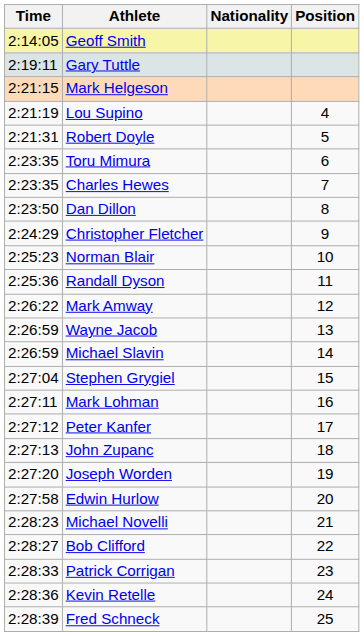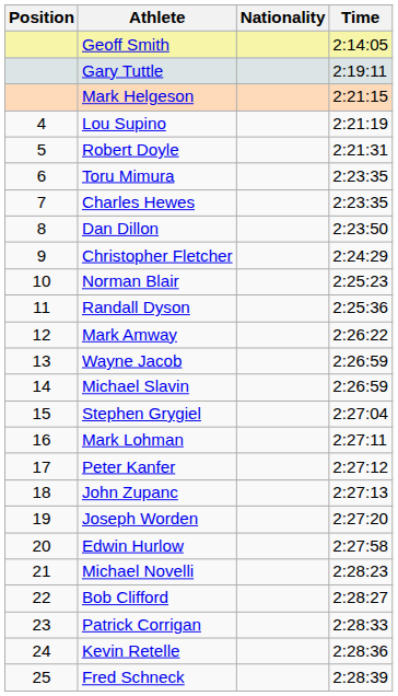 <table class="wikitable sortable">
 <tr>
-<th>Time</th>
+<th>Position</th>
 <th>Athlete</th>
 <th>Nationality</th>
-<th>Position</th>
+<th>Time</th>
 </tr>
 <tr bgcolor=#F7F6A8>
-<td>2:14:05</td>
+<td align=center></td>
 <td><a href='#'>Geoff Smith</a></td>
 <td></td>
-<td align=center></td>
+<td>2:14:05</td>
 </tr>
 <tr bgcolor=#DCE5E5>
-<td>2:19:11</td>
+<td align=center></td>
 <td><a href='#'>Gary Tuttle</a></td>
 <td></td>
-<td align=center></td>
+<td>2:19:11</td>
 </tr>
 <tr bgcolor=#FFDAB9>
-<td>2:21:15</td>
+<td align=center></td>
 <td><a href='#'>Mark Helgeson</a></td>
 <td></td>
-<td align=center></td>
+<td>2:21:15</td>
 </tr>
 <tr>
-<td>2:21:19</td>
+<td align=center>4</td>
 <td><a href='#'>Lou Supino</a></td>
 <td></td>
-<td align=center>4</td>
+<td>2:21:19</td>
 </tr>
 <tr>
-<td>2:21:31</td>
+<td align=center>5</td>
 <td><a href='#'>Robert Doyle</a></td>
 <td></td>
-<td align=center>5</td>
+<td>2:21:31</td>
 </tr>
 <tr>
-<td>2:23:35</td>
+<td align=center>6</td>
 <td><a href='#'>Toru Mimura</a></td>
 <td></td>
-<td align=center>6</td>
+<td>2:23:35</td>
 </tr>
 <tr>
-<td>2:23:35</td>
+<td align=center>7</td>
 <td><a href='#'>Charles Hewes</a></td>
 <td></td>
-<td align=center>7</td>
+<td>2:23:35</td>
 </tr>
 <tr>
-<td>2:23:50</td>
+<td align=center>8</td>
 <td><a href='#'>Dan Dillon</a></td>
 <td></td>
-<td align=center>8</td>
+<td>2:23:50</td>
 </tr>
 <tr>
-<td>2:24:29</td>
+<td align=center>9</td>
 <td><a href='#'>Christopher Fletcher</a></td>
 <td></td>
-<td align=center>9</td>
+<td>2:24:29</td>
 </tr>
 <tr>
-<td>2:25:23</td>
+<td align=center>10</td>
 <td><a href='#'>Norman Blair</a></td>
 <td></td>
-<td align=center>10</td>
+<td>2:25:23</td>
 </tr>
 <tr>
-<td>2:25:36</td>
+<td align=center>11</td>
 <td><a href='#'>Randall Dyson</a></td>
 <td></td>
-<td align=center>11</td>
+<td>2:25:36</td>
 </tr>
 <tr>
-<td>2:26:22</td>
+<td align=center>12</td>
 <td><a href='#'>Mark Amway</a></td>
 <td></td>
-<td align=center>12</td>
+<td>2:26:22</td>
 </tr>
 <tr>
-<td>2:26:59</td>
+<td align=center>13</td>
 <td><a href='#'>Wayne Jacob</a></td>
 <td></td>
-<td align=center>13</td>
+<td>2:26:59</td>
 </tr>
 <tr>
-<td>2:26:59</td>
+<td align=center>14</td>
 <td><a href='#'>Michael Slavin</a></td>
 <td></td>
-<td align=center>14</td>
+<td>2:26:59</td>
 </tr>
 <tr>
-<td>2:27:04</td>
+<td align=center>15</td>
 <td><a href='#'>Stephen Grygiel</a></td>
 <td></td>
-<td align=center>15</td>
+<td>2:27:04</td>
 </tr>
 <tr>
-<td>2:27:11</td>
+<td align=center>16</td>
 <td><a href='#'>Mark Lohman</a></td>
 <td></td>
-<td align=center>16</td>
+<td>2:27:11</td>
 </tr>
 <tr>
-<td>2:27:12</td>
+<td align=center>17</td>
 <td><a href='#'>Peter Kanfer</a></td>
 <td></td>
-<td align=center>17</td>
+<td>2:27:12</td>
 </tr>
 <tr>
-<td>2:27:13</td>
+<td align=center>18</td>
 <td><a href='#'>John Zupanc</a></td>
 <td></td>
-<td align=center>18</td>
+<td>2:27:13</td>
 </tr>
 <tr>
-<td>2:27:20</td>
+<td align=center>19</td>
 <td><a href='#'>Joseph Worden</a></td>
 <td></td>
-<td align=center>19</td>
+<td>2:27:20</td>
 </tr>
 <tr>
-<td>2:27:58</td>
+<td align=center>20</td>
 <td><a href='#'>Edwin Hurlow</a></td>
 <td></td>
-<td align=center>20</td>
+<td>2:27:58</td>
 </tr>
 <tr>
-<td>2:28:23</td>
+<td align=center>21</td>
 <td><a href='#'>Michael Novelli</a></td>
 <td></td>
-<td align=center>21</td>
+<td>2:28:23</td>
 </tr>
 <tr>
-<td>2:28:27</td>
+<td align=center>22</td>
 <td><a href='#'>Bob Clifford</a></td>
 <td></td>
-<td align=center>22</td>
+<td>2:28:27</td>
 </tr>
 <tr>
-<td>2:28:33</td>
+<td align=center>23</td>
 <td><a href='#'>Patrick Corrigan</a></td>
 <td></td>
-<td align=center>23</td>
+<td>2:28:33</td>
 </tr>
 <tr>
-<td>2:28:36</td>
+<td align=center>24</td>
 <td><a href='#'>Kevin Retelle</a></td>
 <td></td>
-<td align=center>24</td>
+<td>2:28:36</td>
 </tr>
 <tr>
-<td>2:28:39</td>
+<td align=center>25</td>
 <td><a href='#'>Fred Schneck</a></td>
 <td></td>
-<td align=center>25</td>
+<td>2:28:39</td>
 </tr>
 </table>
